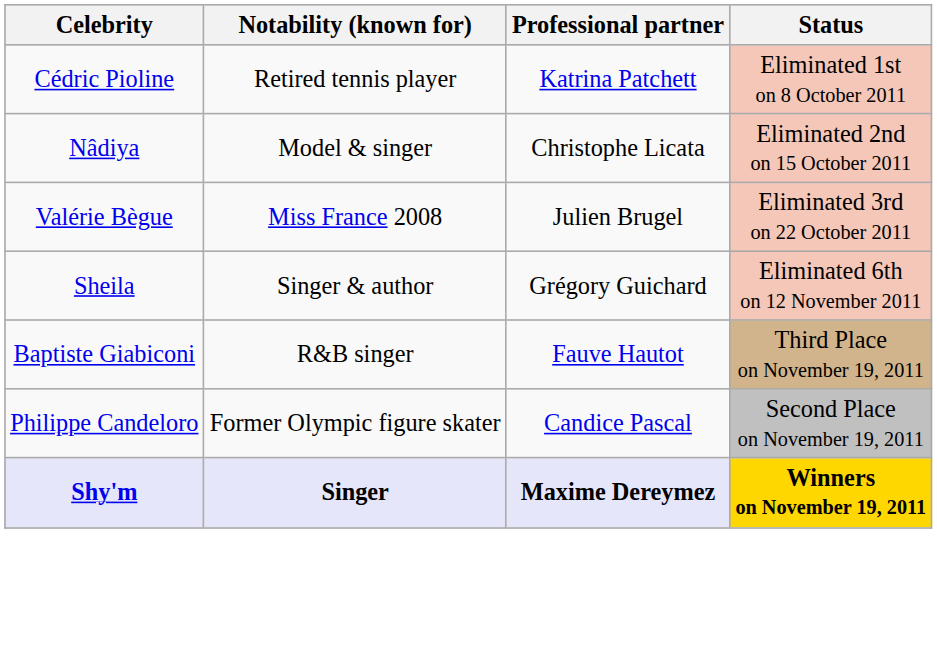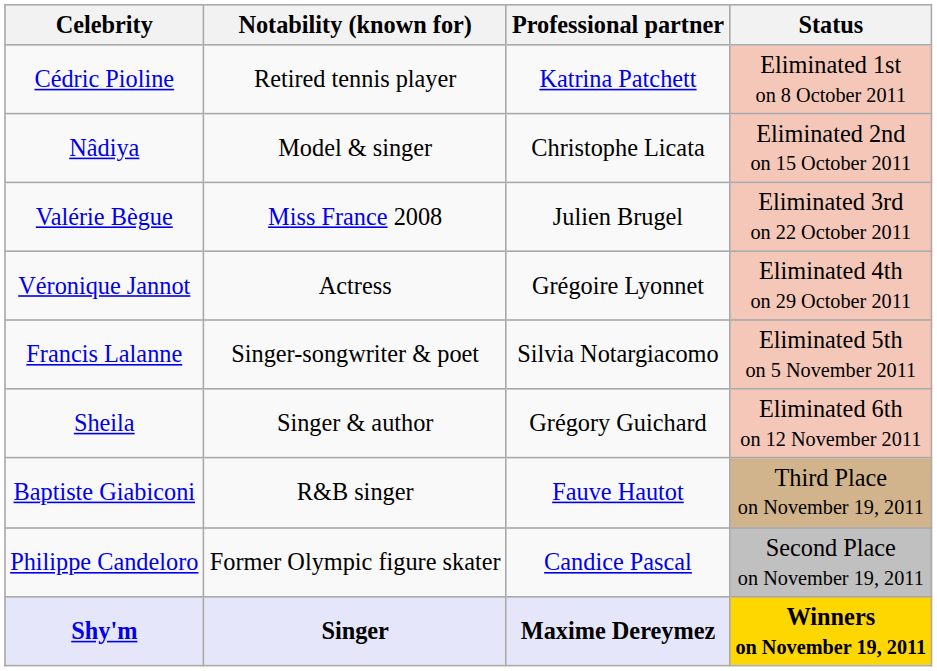 <table class="wikitable" style="text-align: center; white-space:nowrap; margin:auto; font-size:95%;">
 <tr>
 <th>Celebrity</th>
 <th>Notability (known for)</th>
 <th>Professional partner</th>
 <th>Status</th>
 </tr>
 <tr>
 <td><a href='#'>Cédric Pioline</a></td>
 <td>Retired tennis player</td>
 <td><a href='#'>Katrina Patchett</a></td>
 <td style="background:#f4c7b8;">Eliminated 1st<br><small>on 8 October 2011</small></td>
 </tr>
 <tr>
 <td><a href='#'>Nâdiya</a></td>
 <td>Model & singer</td>
 <td>Christophe Licata</td>
 <td style="background:#f4c7b8;">Eliminated 2nd<br><small>on 15 October 2011</small></td>
 </tr>
 <tr>
 <td><a href='#'>Valérie Bègue</a></td>
 <td><a href='#'>Miss France</a> 2008</td>
 <td>Julien Brugel</td>
 <td style="background:#f4c7b8;">Eliminated 3rd<br><small>on 22 October 2011</small></td>
 </tr>
 <tr>
+<td><a href='#'>Véronique Jannot</a></td>
+<td>Actress</td>
+<td>Grégoire Lyonnet</td>
+<td style="background:#f4c7b8;">Eliminated 4th<br><small>on 29 October 2011</small></td>
+</tr>
+<tr>
+<td><a href='#'>Francis Lalanne</a></td>
+<td>Singer-songwriter & poet</td>
+<td>Silvia Notargiacomo</td>
+<td style="background:#f4c7b8;">Eliminated 5th<br><small>on 5 November 2011</small></td>
+</tr>
+<tr>
 <td><a href='#'>Sheila</a></td>
 <td>Singer & author</td>
 <td>Grégory Guichard</td>
 <td style="background:#f4c7b8;">Eliminated 6th<br><small>on 12 November 2011</small></td>
 </tr>
 <tr>
 <td><a href='#'>Baptiste Giabiconi</a></td>
 <td>R&B singer</td>
 <td><a href='#'>Fauve Hautot</a></td>
 <td bgcolor="Tan">Third Place<br><small>on November 19, 2011</small></td>
 </tr>
 <tr>
 <td><a href='#'>Philippe Candeloro</a></td>
 <td>Former Olympic figure skater</td>
 <td><a href='#'>Candice Pascal</a></td>
 <td bgcolor="silver">Second Place<br><small>on November 19, 2011</small></td>
 </tr>
 <tr>
 <td bgcolor="lavender"><strong><a href='#'>Shy'm</a></strong></td>
 <td bgcolor="lavender"><strong>Singer</strong></td>
 <td bgcolor="lavender"><strong>Maxime Dereymez</strong></td>
 <td bgcolor="gold"><strong>Winners<br><small>on November 19, 2011</small></strong></td>
 </tr>
 </table>
